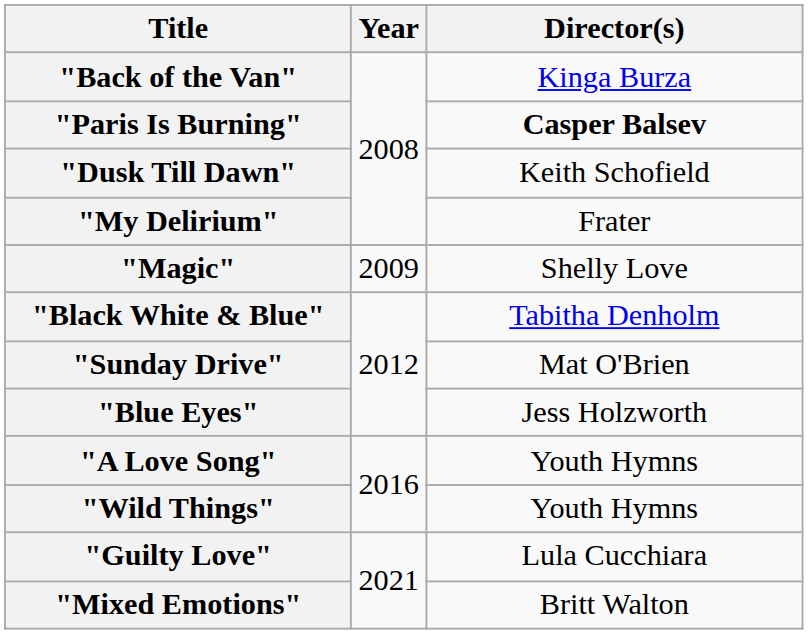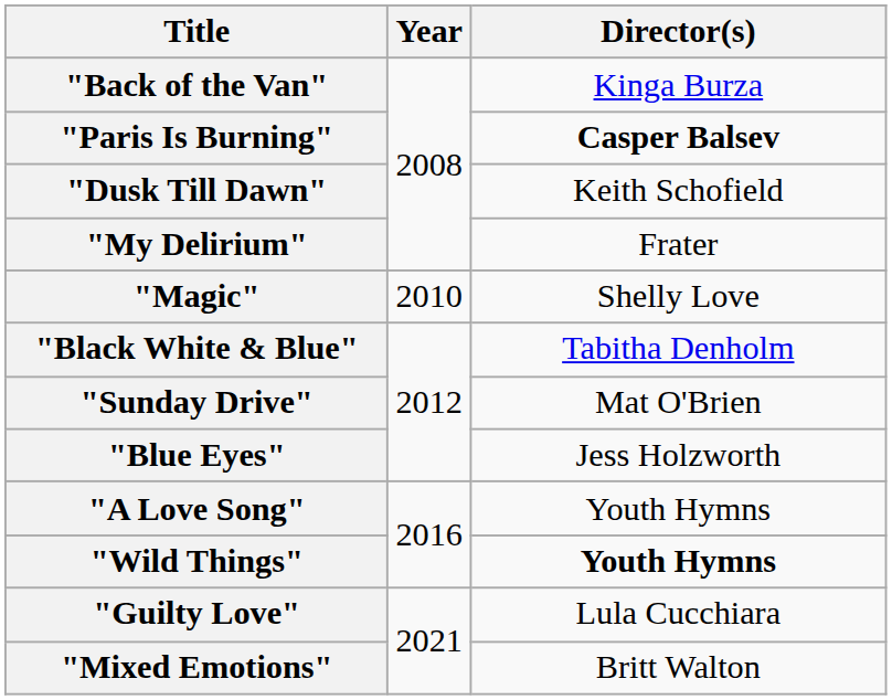 <table class="wikitable plainrowheaders" style="text-align:center;">
 <tr>
 <th scope="col" style="width:11em;">Title</th>
 <th scope="col">Year</th>
 <th scope="col" style="width:12em;">Director(s)</th>
 </tr>
 <tr>
 <th scope="row">"Back of the Van"</th>
 <td rowspan="4">2008</td>
 <td><a href='#'>Kinga Burza</a></td>
 </tr>
 <tr>
 <th scope="row">"Paris Is Burning"</th>
 <td><strong>Casper Balsev</strong></td>
 </tr>
 <tr>
 <th scope="row">"Dusk Till Dawn"</th>
 <td>Keith Schofield</td>
 </tr>
 <tr>
 <th scope="row">"My Delirium"</th>
 <td>Frater</td>
 </tr>
 <tr>
 <th scope="row">"Magic"</th>
-<td>2009</td>
+<td>2010</td>
 <td>Shelly Love</td>
 </tr>
 <tr>
 <th scope="row">"Black White & Blue"</th>
 <td rowspan="3">2012</td>
 <td><a href='#'>Tabitha Denholm</a></td>
 </tr>
 <tr>
 <th scope="row">"Sunday Drive"</th>
 <td>Mat O'Brien</td>
 </tr>
 <tr>
 <th scope="row">"Blue Eyes"</th>
 <td>Jess Holzworth</td>
 </tr>
 <tr>
 <th scope="row">"A Love Song"</th>
 <td rowspan="2">2016</td>
 <td>Youth Hymns</td>
 </tr>
 <tr>
 <th scope="row">"Wild Things"</th>
-<td>Youth Hymns</td>
+<td><strong>Youth Hymns</strong></td>
 </tr>
 <tr>
 <th scope="row">"Guilty Love"</th>
 <td rowspan="6">2021</td>
 <td>Lula Cucchiara</td>
 </tr>
 <tr>
 <th scope="row">"Mixed Emotions"</th>
 <td>Britt Walton</td>
 </tr>
 </table>
